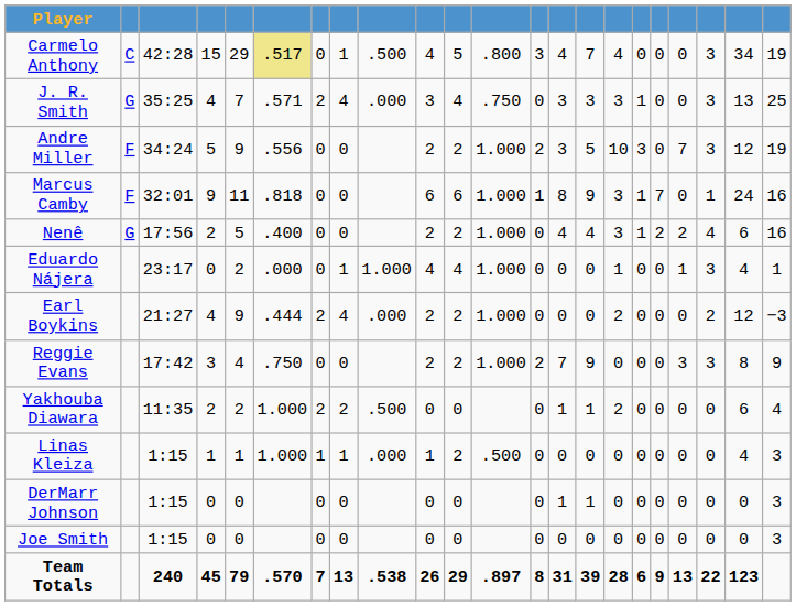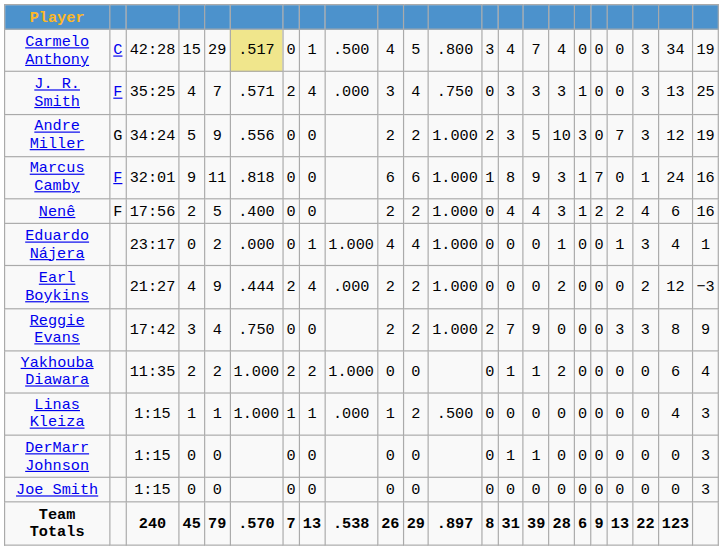 <table class="wikitable" style="text-align: center">
 <tr>
 <th style="background:#4C92CC;color:#FDB827;">Player</th>
 <th style="background:#4C92CC;color:#FDB827;"></th>
 <th style="background:#4C92CC;color:#FDB827;"></th>
 <th style="background:#4C92CC;color:#FDB827;"></th>
 <th style="background:#4C92CC;color:#FDB827;"></th>
 <th style="background:#4C92CC;color:#FDB827;"></th>
 <th style="background:#4C92CC;color:#FDB827;"></th>
 <th style="background:#4C92CC;color:#FDB827;"></th>
 <th style="background:#4C92CC;color:#FDB827;"></th>
 <th style="background:#4C92CC;color:#FDB827;"></th>
 <th style="background:#4C92CC;color:#FDB827;"></th>
 <th style="background:#4C92CC;color:#FDB827;"></th>
 <th style="background:#4C92CC;color:#FDB827;"></th>
 <th style="background:#4C92CC;color:#FDB827;"></th>
 <th style="background:#4C92CC;color:#FDB827;"></th>
 <th style="background:#4C92CC;color:#FDB827;"></th>
 <th style="background:#4C92CC;color:#FDB827;"></th>
 <th style="background:#4C92CC;color:#FDB827;"></th>
 <th style="background:#4C92CC;color:#FDB827;"></th>
 <th style="background:#4C92CC;color:#FDB827;"></th>
 <th style="background:#4C92CC;color:#FDB827;"></th>
 <th style="background:#4C92CC;color:#FDB827;"></th>
 </tr>
 <tr>
 <td><a href='#'>Carmelo Anthony</a></td>
 <td><a href='#'>C</a></td>
 <td>42:28</td>
 <td>15</td>
 <td>29</td>
 <td style="background: khaki;">.517</td>
 <td>0</td>
 <td>1</td>
 <td>.500</td>
 <td>4</td>
 <td>5</td>
 <td>.800</td>
 <td>3</td>
 <td>4</td>
 <td>7</td>
 <td>4</td>
 <td>0</td>
 <td>0</td>
 <td>0</td>
 <td>3</td>
 <td>34</td>
 <td>19</td>
 </tr>
 <tr>
 <td><a href='#'>J. R. Smith</a></td>
-<td><a href='#'>G</a></td>
+<td><a href='#'>F</a></td>
 <td>35:25</td>
 <td>4</td>
 <td>7</td>
 <td>.571</td>
 <td>2</td>
 <td>4</td>
 <td>.000</td>
 <td>3</td>
 <td>4</td>
 <td>.750</td>
 <td>0</td>
 <td>3</td>
 <td>3</td>
 <td>3</td>
 <td>1</td>
 <td>0</td>
 <td>0</td>
 <td>3</td>
 <td>13</td>
 <td>25</td>
 </tr>
 <tr>
 <td><a href='#'>Andre Miller</a></td>
-<td><a href='#'>F</a></td>
+<td>G</td>
 <td>34:24</td>
 <td>5</td>
 <td>9</td>
 <td>.556</td>
 <td>0</td>
 <td>0</td>
 <td></td>
 <td>2</td>
 <td>2</td>
 <td>1.000</td>
 <td>2</td>
 <td>3</td>
 <td>5</td>
 <td>10</td>
 <td>3</td>
 <td>0</td>
 <td>7</td>
 <td>3</td>
 <td>12</td>
 <td>19</td>
 </tr>
 <tr>
 <td><a href='#'>Marcus Camby</a></td>
 <td><a href='#'>F</a></td>
 <td>32:01</td>
 <td>9</td>
 <td>11</td>
 <td>.818</td>
 <td>0</td>
 <td>0</td>
 <td></td>
 <td>6</td>
 <td>6</td>
 <td>1.000</td>
 <td>1</td>
 <td>8</td>
 <td>9</td>
 <td>3</td>
 <td>1</td>
 <td>7</td>
 <td>0</td>
 <td>1</td>
 <td>24</td>
 <td>16</td>
 </tr>
 <tr>
 <td><a href='#'>Nenê</a></td>
-<td><a href='#'>G</a></td>
+<td>F</td>
 <td>17:56</td>
 <td>2</td>
 <td>5</td>
 <td>.400</td>
 <td>0</td>
 <td>0</td>
 <td></td>
 <td>2</td>
 <td>2</td>
 <td>1.000</td>
 <td>0</td>
 <td>4</td>
 <td>4</td>
 <td>3</td>
 <td>1</td>
 <td>2</td>
 <td>2</td>
 <td>4</td>
 <td>6</td>
 <td>16</td>
 </tr>
 <tr>
 <td><a href='#'>Eduardo Nájera</a></td>
 <td></td>
 <td>23:17</td>
 <td>0</td>
 <td>2</td>
 <td>.000</td>
 <td>0</td>
 <td>1</td>
 <td>1.000</td>
 <td>4</td>
 <td>4</td>
 <td>1.000</td>
 <td>0</td>
 <td>0</td>
 <td>0</td>
 <td>1</td>
 <td>0</td>
 <td>0</td>
 <td>1</td>
 <td>3</td>
 <td>4</td>
 <td>1</td>
 </tr>
 <tr>
 <td><a href='#'>Earl Boykins</a></td>
 <td></td>
 <td>21:27</td>
 <td>4</td>
 <td>9</td>
 <td>.444</td>
 <td>2</td>
 <td>4</td>
 <td>.000</td>
 <td>2</td>
 <td>2</td>
 <td>1.000</td>
 <td>0</td>
 <td>0</td>
 <td>0</td>
 <td>2</td>
 <td>0</td>
 <td>0</td>
 <td>0</td>
 <td>2</td>
 <td>12</td>
 <td>−3</td>
 </tr>
 <tr>
 <td><a href='#'>Reggie Evans</a></td>
 <td></td>
 <td>17:42</td>
 <td>3</td>
 <td>4</td>
 <td>.750</td>
 <td>0</td>
 <td>0</td>
 <td></td>
 <td>2</td>
 <td>2</td>
 <td>1.000</td>
 <td>2</td>
 <td>7</td>
 <td>9</td>
 <td>0</td>
 <td>0</td>
 <td>0</td>
 <td>3</td>
 <td>3</td>
 <td>8</td>
 <td>9</td>
 </tr>
 <tr>
 <td><a href='#'>Yakhouba Diawara</a></td>
 <td></td>
 <td>11:35</td>
 <td>2</td>
 <td>2</td>
 <td>1.000</td>
 <td>2</td>
 <td>2</td>
-<td>.500</td>
+<td>1.000</td>
 <td>0</td>
 <td>0</td>
 <td></td>
 <td>0</td>
 <td>1</td>
 <td>1</td>
 <td>2</td>
 <td>0</td>
 <td>0</td>
 <td>0</td>
 <td>0</td>
 <td>6</td>
 <td>4</td>
 </tr>
 <tr>
 <td><a href='#'>Linas Kleiza</a></td>
 <td></td>
 <td>1:15</td>
 <td>1</td>
 <td>1</td>
 <td>1.000</td>
 <td>1</td>
 <td>1</td>
 <td>.000</td>
 <td>1</td>
 <td>2</td>
 <td>.500</td>
 <td>0</td>
 <td>0</td>
 <td>0</td>
 <td>0</td>
 <td>0</td>
 <td>0</td>
 <td>0</td>
 <td>0</td>
 <td>4</td>
 <td>3</td>
 </tr>
 <tr>
 <td><a href='#'>DerMarr Johnson</a></td>
 <td></td>
 <td>1:15</td>
 <td>0</td>
 <td>0</td>
 <td></td>
 <td>0</td>
 <td>0</td>
 <td></td>
 <td>0</td>
 <td>0</td>
 <td></td>
 <td>0</td>
 <td>1</td>
 <td>1</td>
 <td>0</td>
 <td>0</td>
 <td>0</td>
 <td>0</td>
 <td>0</td>
 <td>0</td>
 <td>3</td>
 </tr>
 <tr>
 <td><a href='#'>Joe Smith</a></td>
 <td></td>
 <td>1:15</td>
 <td>0</td>
 <td>0</td>
 <td></td>
 <td>0</td>
 <td>0</td>
 <td></td>
 <td>0</td>
 <td>0</td>
 <td></td>
 <td>0</td>
 <td>0</td>
 <td>0</td>
 <td>0</td>
 <td>0</td>
 <td>0</td>
 <td>0</td>
 <td>0</td>
 <td>0</td>
 <td>3</td>
 </tr>
 <tr>
 <td><strong>Team Totals</strong></td>
 <td></td>
 <td><strong>240</strong></td>
 <td><strong>45</strong></td>
 <td><strong>79</strong></td>
 <td><strong>.570</strong></td>
 <td><strong>7</strong></td>
 <td><strong>13</strong></td>
 <td><strong>.538</strong></td>
 <td><strong>26</strong></td>
 <td><strong>29</strong></td>
 <td><strong>.897</strong></td>
 <td><strong>8</strong></td>
 <td><strong>31</strong></td>
 <td><strong>39</strong></td>
 <td><strong>28</strong></td>
 <td><strong>6</strong></td>
 <td><strong>9</strong></td>
 <td><strong>13</strong></td>
 <td><strong>22</strong></td>
 <td><strong>123</strong></td>
 <td></td>
 </tr>
 </table>
